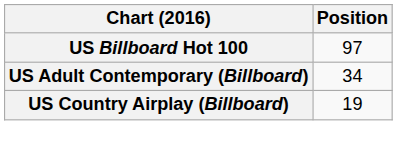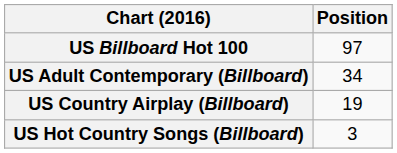 <table class="wikitable plainrowheaders sortable">
 <tr>
 <th>Chart (2016)</th>
 <th>Position</th>
 </tr>
 <tr>
 <th scope="row">US <em>Billboard</em> Hot 100</th>
 <td style="text-align:center;">97</td>
 </tr>
 <tr>
 <th scope="row">US Adult Contemporary (<em>Billboard</em>)</th>
 <td style="text-align:center;">34</td>
 </tr>
 <tr>
 <th scope="row">US Country Airplay (<em>Billboard</em>)</th>
 <td style="text-align:center;">19</td>
 </tr>
+<tr>
+<th scope="row">US Hot Country Songs (<em>Billboard</em>)</th>
+<td style="text-align:center;">3</td>
+</tr>
 </table>
